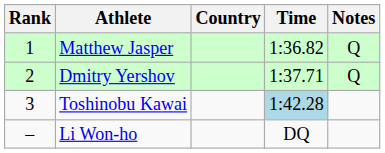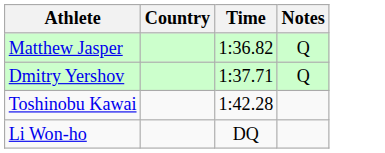 <table class="wikitable" style="text-align:center">
 <tr>
-<th>Rank</th>
 <th>Athlete</th>
 <th>Country</th>
 <th>Time</th>
 <th>Notes</th>
 </tr>
 <tr bgcolor=ccffcc>
-<td>1</td>
 <td align=left><a href='#'>Matthew Jasper</a></td>
 <td align=left></td>
 <td>1:36.82</td>
 <td>Q</td>
 </tr>
 <tr bgcolor=ccffcc>
-<td>2</td>
 <td align=left><a href='#'>Dmitry Yershov</a></td>
 <td align=left></td>
 <td>1:37.71</td>
 <td>Q</td>
 </tr>
 <tr>
-<td>3</td>
 <td align=left><a href='#'>Toshinobu Kawai</a></td>
 <td align=left></td>
-<td style="background: lightblue;">1:42.28</td>
+<td>1:42.28</td>
 <td></td>
 </tr>
 <tr>
-<td>–</td>
 <td align=left><a href='#'>Li Won-ho</a></td>
 <td align=left></td>
 <td>DQ</td>
 <td></td>
 </tr>
 </table>
